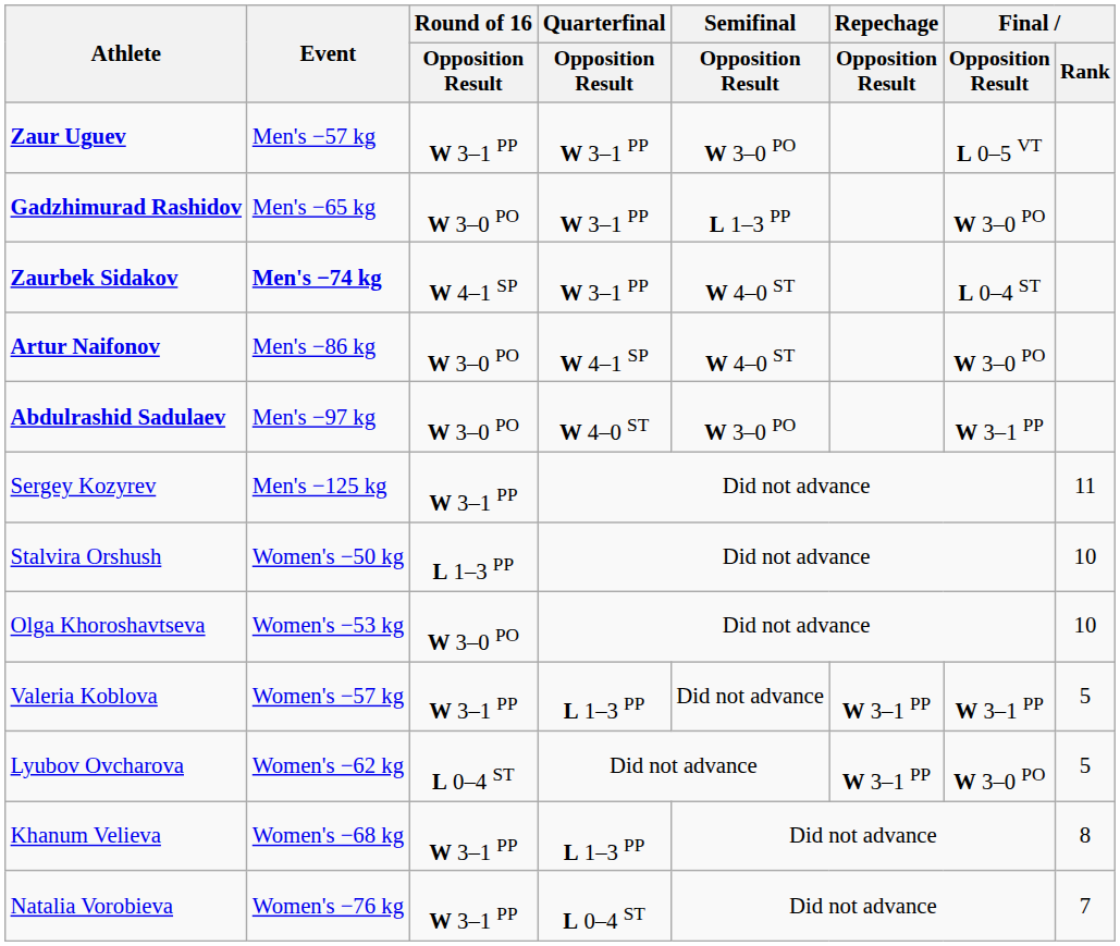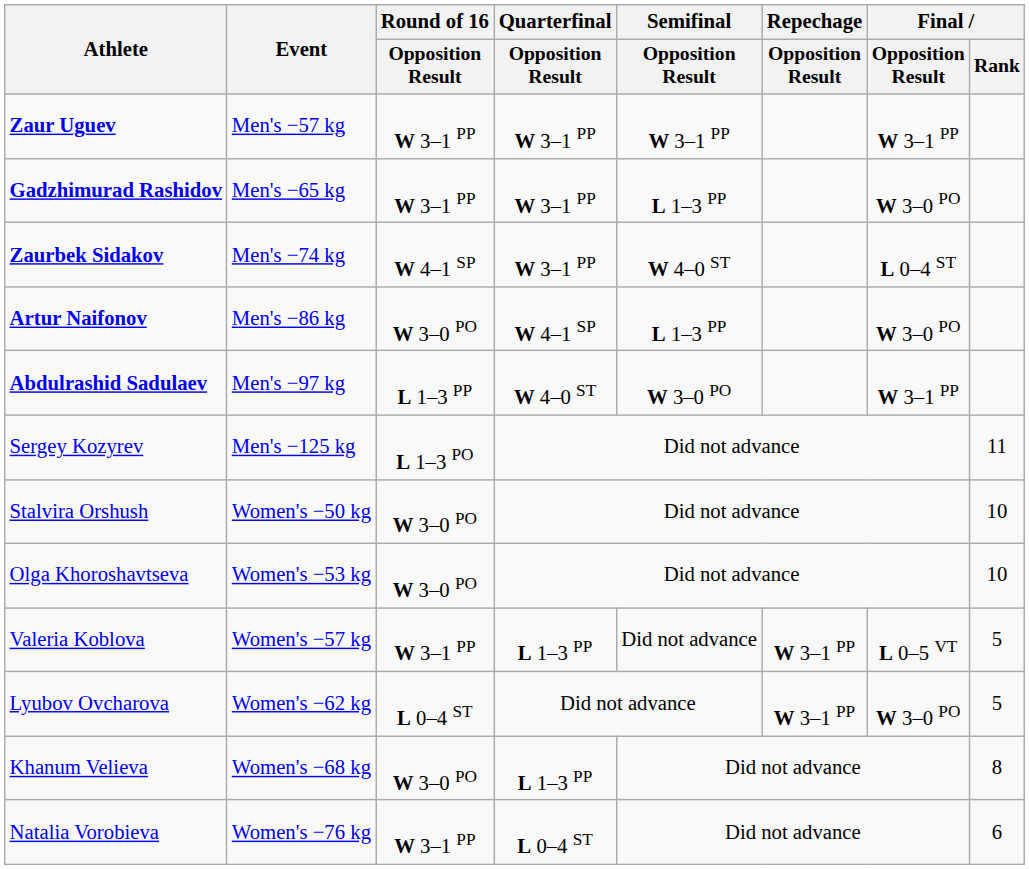 <table class="wikitable" style="text-align:center; font-size:90%">
 <tr>
 <th rowspan=2>Athlete</th>
 <th rowspan=2>Event</th>
 <th>Round of 16</th>
 <th>Quarterfinal</th>
 <th>Semifinal</th>
 <th>Repechage</th>
 <th colspan=2>Final / </th>
 </tr>
 <tr style="font-size: 95%">
 <th>Opposition<br>Result</th>
 <th>Opposition<br>Result</th>
 <th>Opposition<br>Result</th>
 <th>Opposition<br>Result</th>
 <th>Opposition<br>Result</th>
 <th>Rank</th>
 </tr>
 <tr>
 <td align=left><strong><a href='#'>Zaur Uguev</a></strong></td>
 <td align=left><a href='#'>Men's −57 kg</a></td>
 <td><br><strong>W</strong> 3–1 <sup>PP</sup></td>
 <td><br><strong>W</strong> 3–1 <sup>PP</sup></td>
-<td><br><strong>W</strong> 3–0 <sup>PO</sup></td>
+<td><br><strong>W</strong> 3–1 <sup>PP</sup></td>
 <td></td>
-<td><br><strong>L</strong> 0–5 <sup>VT</sup></td>
+<td><br><strong>W</strong> 3–1 <sup>PP</sup></td>
 <td></td>
 </tr>
 <tr>
 <td align=left><strong><a href='#'>Gadzhimurad Rashidov</a></strong></td>
 <td align=left><a href='#'>Men's −65 kg</a></td>
-<td><br><strong>W</strong> 3–0 <sup>PO</sup></td>
+<td><br><strong>W</strong> 3–1 <sup>PP</sup></td>
 <td><br><strong>W</strong> 3–1 <sup>PP</sup></td>
 <td><br><strong>L</strong> 1–3 <sup>PP</sup></td>
 <td></td>
 <td><br><strong>W</strong> 3–0 <sup>PO</sup></td>
 <td></td>
 </tr>
 <tr>
 <td align=left><strong><a href='#'>Zaurbek Sidakov</a></strong></td>
-<td align=left><strong><a href='#'>Men's −74 kg</a></strong></td>
+<td align=left><a href='#'>Men's −74 kg</a></td>
 <td><br><strong>W</strong> 4–1 <sup>SP</sup></td>
 <td><br><strong>W</strong> 3–1 <sup>PP</sup></td>
 <td><br><strong>W</strong> 4–0 <sup>ST</sup></td>
 <td></td>
 <td><br><strong>L</strong> 0–4 <sup>ST</sup></td>
 <td></td>
 </tr>
 <tr>
 <td align=left><strong><a href='#'>Artur Naifonov</a></strong></td>
 <td align=left><a href='#'>Men's −86 kg</a></td>
 <td><br><strong>W</strong> 3–0 <sup>PO</sup></td>
 <td><br><strong>W</strong> 4–1 <sup>SP</sup></td>
-<td><br><strong>W</strong> 4–0 <sup>ST</sup></td>
+<td><br><strong>L</strong> 1–3 <sup>PP</sup></td>
 <td></td>
 <td><br><strong>W</strong> 3–0 <sup>PO</sup></td>
 <td></td>
 </tr>
 <tr>
 <td align=left><strong><a href='#'>Abdulrashid Sadulaev</a></strong></td>
 <td align=left><a href='#'>Men's −97 kg</a></td>
-<td><br><strong>W</strong> 3–0 <sup>PO</sup></td>
+<td><br><strong>L</strong> 1–3 <sup>PP</sup></td>
 <td><br><strong>W</strong> 4–0 <sup>ST</sup></td>
 <td><br><strong>W</strong> 3–0 <sup>PO</sup></td>
 <td></td>
 <td><br><strong>W</strong> 3–1 <sup>PP</sup></td>
 <td></td>
 </tr>
 <tr>
 <td align=left><a href='#'>Sergey Kozyrev</a></td>
 <td align=left><a href='#'>Men's −125 kg</a></td>
-<td><br><strong>W</strong> 3–1 <sup>PP</sup></td>
+<td><br><strong>L</strong> 1–3 <sup>PO</sup></td>
 <td colspan=4>Did not advance</td>
 <td>11</td>
 </tr>
 <tr>
 <td align=left><a href='#'>Stalvira Orshush</a></td>
 <td align=left><a href='#'>Women's −50 kg</a></td>
-<td><br><strong>L</strong> 1–3 <sup>PP</sup></td>
+<td><br><strong>W</strong> 3–0 <sup>PO</sup></td>
 <td colspan=4>Did not advance</td>
 <td>10</td>
 </tr>
 <tr>
 <td align=left><a href='#'>Olga Khoroshavtseva</a></td>
 <td align=left><a href='#'>Women's −53 kg</a></td>
 <td><br><strong>W</strong> 3–0 <sup>PO</sup></td>
 <td colspan=4>Did not advance</td>
 <td>10</td>
 </tr>
 <tr>
 <td align=left><a href='#'>Valeria Koblova</a></td>
 <td align=left><a href='#'>Women's −57 kg</a></td>
 <td><br><strong>W</strong> 3–1 <sup>PP</sup></td>
 <td><br><strong>L</strong> 1–3 <sup>PP</sup></td>
 <td>Did not advance</td>
 <td><br><strong>W</strong> 3–1 <sup>PP</sup></td>
-<td><br><strong>W</strong> 3–1 <sup>PP</sup></td>
+<td><br><strong>L</strong> 0–5 <sup>VT</sup></td>
 <td>5</td>
 </tr>
 <tr>
 <td align=left><a href='#'>Lyubov Ovcharova</a></td>
 <td align=left><a href='#'>Women's −62 kg</a></td>
 <td><br><strong>L</strong> 0–4 <sup>ST</sup></td>
 <td colspan=2>Did not advance</td>
 <td><br><strong>W</strong> 3–1 <sup>PP</sup></td>
 <td><br><strong>W</strong> 3–0 <sup>PO</sup></td>
 <td>5</td>
 </tr>
 <tr>
 <td align=left><a href='#'>Khanum Velieva</a></td>
 <td align=left><a href='#'>Women's −68 kg</a></td>
-<td><br><strong>W</strong> 3–1 <sup>PP</sup></td>
+<td><br><strong>W</strong> 3–0 <sup>PO</sup></td>
 <td><br><strong>L</strong> 1–3 <sup>PP</sup></td>
 <td colspan=3>Did not advance</td>
 <td>8</td>
 </tr>
 <tr>
 <td align=left><a href='#'>Natalia Vorobieva</a></td>
 <td align=left><a href='#'>Women's −76 kg</a></td>
 <td><br><strong>W</strong> 3–1 <sup>PP</sup></td>
 <td><br><strong>L</strong> 0–4 <sup>ST</sup></td>
 <td colspan=3>Did not advance</td>
-<td>7</td>
+<td>6</td>
 </tr>
 </table>
